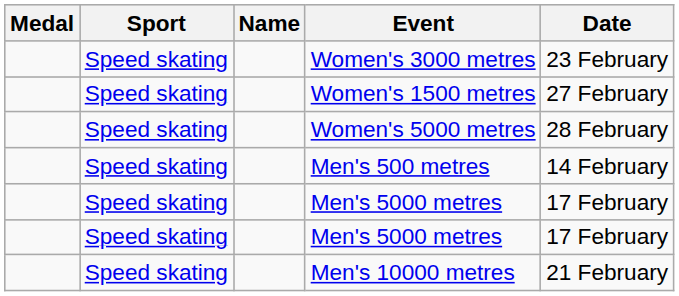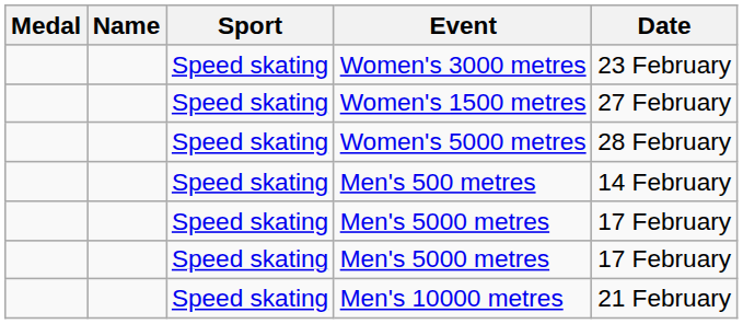 <table class="wikitable sortable" style="font-size:90%">
 <tr>
 <th>Medal</th>
+<th>Name</th>
 <th>Sport</th>
-<th>Name</th>
 <th>Event</th>
 <th>Date</th>
 </tr>
 <tr>
 <td></td>
+<td></td>
 <td><a href='#'>Speed skating</a></td>
-<td></td>
 <td><a href='#'>Women's 3000 metres</a></td>
 <td>23 February</td>
 </tr>
 <tr>
 <td></td>
+<td></td>
 <td><a href='#'>Speed skating</a></td>
-<td></td>
 <td><a href='#'>Women's 1500 metres</a></td>
 <td>27 February</td>
 </tr>
 <tr>
 <td></td>
+<td></td>
 <td><a href='#'>Speed skating</a></td>
-<td></td>
 <td><a href='#'>Women's 5000 metres</a></td>
 <td>28 February</td>
 </tr>
 <tr>
 <td></td>
+<td></td>
 <td><a href='#'>Speed skating</a></td>
-<td></td>
 <td><a href='#'>Men's 500 metres</a></td>
 <td>14 February</td>
 </tr>
 <tr>
 <td></td>
+<td></td>
 <td><a href='#'>Speed skating</a></td>
-<td></td>
 <td><a href='#'>Men's 5000 metres</a></td>
 <td>17 February</td>
 </tr>
 <tr>
 <td></td>
+<td></td>
 <td><a href='#'>Speed skating</a></td>
-<td></td>
 <td><a href='#'>Men's 5000 metres</a></td>
 <td>17 February</td>
 </tr>
 <tr>
 <td></td>
+<td></td>
 <td><a href='#'>Speed skating</a></td>
-<td></td>
 <td><a href='#'>Men's 10000 metres</a></td>
 <td>21 February</td>
 </tr>
 </table>
